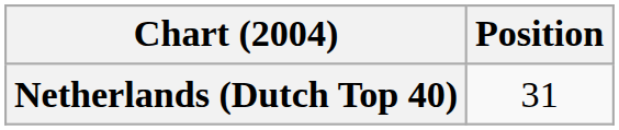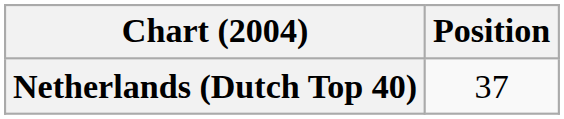 <table class="wikitable plainrowheaders" style="text-align:center">
 <tr>
 <th scope="col">Chart (2004)</th>
 <th scope="col">Position</th>
 </tr>
 <tr>
 <th scope="row">Netherlands (Dutch Top 40)</th>
-<td>31</td>
+<td>37</td>
 </tr>
 </table>
